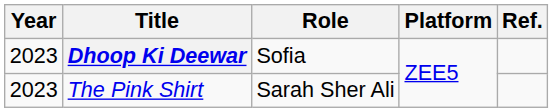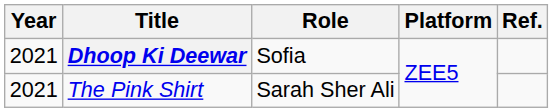 <table class="wikitable sortable plainrowheaders">
 <tr>
 <th>Year</th>
 <th>Title</th>
 <th>Role</th>
 <th>Platform</th>
 <th>Ref.</th>
 </tr>
 <tr>
-<td>2023</td>
+<td>2021</td>
 <th scope=row><em><a href='#'>Dhoop Ki Deewar</a></em></th>
 <td>Sofia</td>
 <td rowspan="2"><a href='#'>ZEE5</a></td>
 <td></td>
 </tr>
 <tr>
-<td>2023</td>
+<td>2021</td>
 <td><em><a href='#'>The Pink Shirt</a></em></td>
 <td>Sarah Sher Ali</td>
 <td></td>
 </tr>
 </table>
